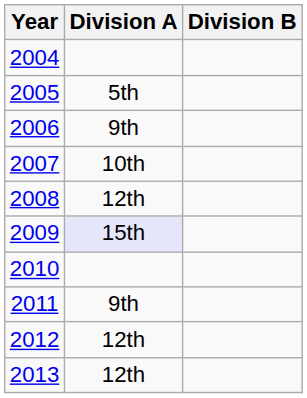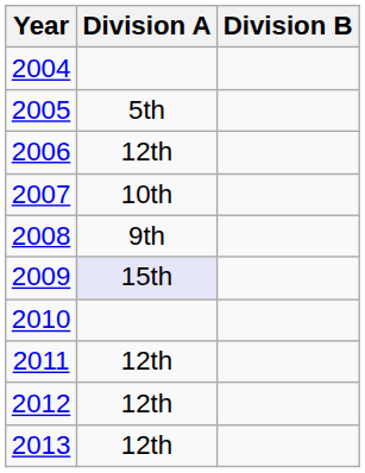 <table class="wikitable" style="text-align:center">
 <tr>
 <th>Year</th>
 <th>Division A</th>
 <th>Division B</th>
 </tr>
 <tr>
 <td><a href='#'>2004</a></td>
 <td></td>
 <td></td>
 </tr>
 <tr>
 <td><a href='#'>2005</a></td>
 <td>5th</td>
 <td></td>
 </tr>
 <tr>
 <td><a href='#'>2006</a></td>
-<td>9th</td>
+<td>12th</td>
 <td></td>
 </tr>
 <tr>
 <td><a href='#'>2007</a></td>
 <td>10th</td>
 <td></td>
 </tr>
 <tr>
 <td><a href='#'>2008</a></td>
-<td>12th</td>
+<td>9th</td>
 <td></td>
 </tr>
 <tr>
 <td><a href='#'>2009</a></td>
 <td style="background: lavender;">15th</td>
 <td></td>
 </tr>
 <tr>
 <td><a href='#'>2010</a></td>
 <td></td>
 <td></td>
 </tr>
 <tr>
 <td><a href='#'>2011</a></td>
-<td>9th</td>
+<td>12th</td>
 <td></td>
 </tr>
 <tr>
 <td><a href='#'>2012</a></td>
 <td>12th</td>
 <td></td>
 </tr>
 <tr>
 <td><a href='#'>2013</a></td>
 <td>12th</td>
 <td></td>
 </tr>
 </table>
